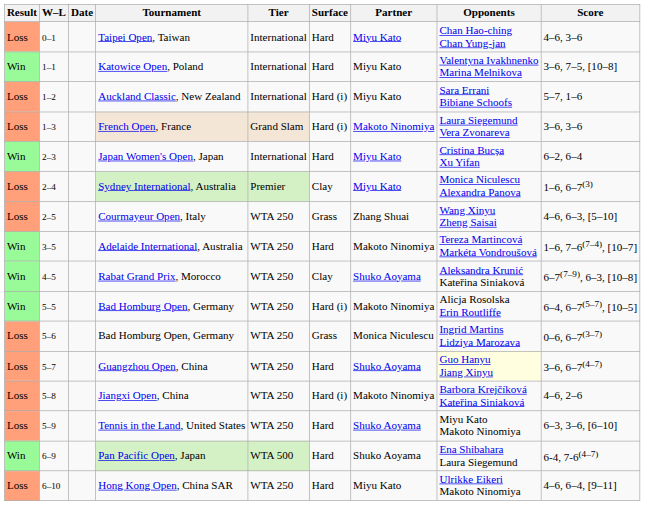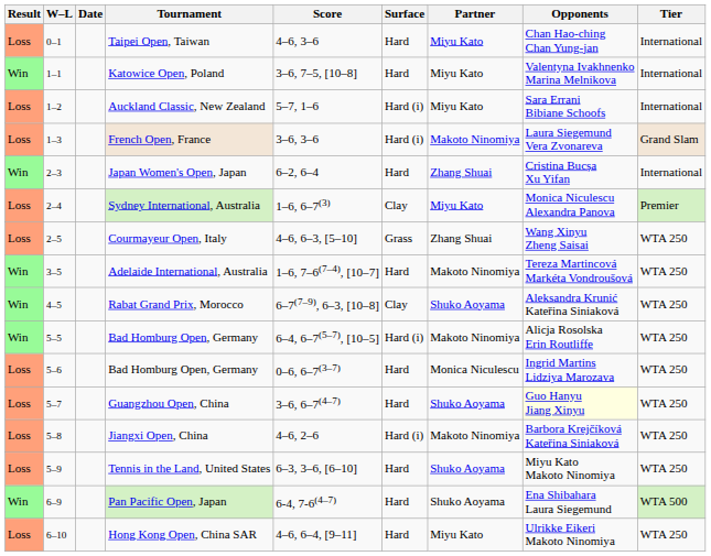 <table class="sortable wikitable">
 <tr>
 <th>Result</th>
 <th class="unsortable">W–L</th>
 <th>Date</th>
 <th>Tournament</th>
-<th>Tier</th>
+<th class="unsortable">Score</th>
 <th>Surface</th>
 <th>Partner</th>
 <th>Opponents</th>
-<th class="unsortable">Score</th>
+<th>Tier</th>
 </tr>
 <tr>
 <td style="background:#ffa07a;">Loss</td>
 <td><small>0–1</small></td>
 <td><a href='#'></a></td>
 <td><a href='#'>Taipei Open</a>, Taiwan</td>
-<td>International</td>
+<td>4–6, 3–6</td>
 <td>Hard</td>
 <td> <a href='#'>Miyu Kato</a></td>
 <td> <a href='#'>Chan Hao-ching</a> <br>  <a href='#'>Chan Yung-jan</a></td>
-<td>4–6, 3–6</td>
+<td>International</td>
 </tr>
 <tr>
 <td style="background:#98fb98;">Win</td>
 <td><small>1–1</small></td>
 <td><a href='#'></a></td>
 <td><a href='#'>Katowice Open</a>, Poland</td>
-<td>International</td>
+<td>3–6, 7–5, [10–8]</td>
 <td>Hard</td>
 <td> Miyu Kato</td>
 <td> <a href='#'>Valentyna Ivakhnenko</a> <br>  <a href='#'>Marina Melnikova</a></td>
-<td>3–6, 7–5, [10–8]</td>
+<td>International</td>
 </tr>
 <tr>
 <td style="background:#ffa07a;">Loss</td>
 <td><small>1–2</small></td>
 <td><a href='#'></a></td>
 <td><a href='#'>Auckland Classic</a>, New Zealand</td>
-<td>International</td>
+<td>5–7, 1–6</td>
 <td>Hard (i)</td>
 <td> Miyu Kato</td>
 <td> <a href='#'>Sara Errani</a> <br>  <a href='#'>Bibiane Schoofs</a></td>
-<td>5–7, 1–6</td>
+<td>International</td>
 </tr>
 <tr>
 <td bgcolor=FFA07A>Loss</td>
 <td><small>1–3</small></td>
 <td><a href='#'></a></td>
 <td style="background:#f3e6d7;"><a href='#'>French Open</a>, France</td>
-<td style="background:#f3e6d7;">Grand Slam</td>
+<td>3–6, 3–6</td>
 <td>Hard (i)</td>
 <td> <a href='#'>Makoto Ninomiya</a></td>
 <td> <a href='#'>Laura Siegemund</a> <br>  <a href='#'>Vera Zvonareva</a></td>
-<td>3–6, 3–6</td>
+<td style="background:#f3e6d7;">Grand Slam</td>
 </tr>
 <tr>
 <td style="background:#98fb98;">Win</td>
 <td><small>2–3</small></td>
 <td><a href='#'></a></td>
 <td><a href='#'>Japan Women's Open</a>, Japan</td>
+<td>6–2, 6–4</td>
+<td>Hard</td>
+<td> <a href='#'>Zhang Shuai</a></td>
+<td> <a href='#'>Cristina Bucșa</a> <br>  <a href='#'>Xu Yifan</a></td>
 <td>International</td>
-<td>Hard</td>
-<td> <a href='#'>Miyu Kato</a></td>
-<td> <a href='#'>Cristina Bucșa</a> <br>  <a href='#'>Xu Yifan</a></td>
-<td>6–2, 6–4</td>
 </tr>
 <tr>
 <td style="background:#ffa07a;">Loss</td>
 <td><small>2–4</small></td>
 <td><a href='#'></a></td>
 <td style="background:#d4f1c5;"><a href='#'>Sydney International</a>, Australia</td>
-<td style="background:#d4f1c5;">Premier</td>
+<td>1–6, 6–7<sup>(3)</sup></td>
 <td>Clay</td>
 <td> <a href='#'>Miyu Kato</a></td>
 <td> <a href='#'>Monica Niculescu</a> <br>  <a href='#'>Alexandra Panova</a></td>
-<td>1–6, 6–7<sup>(3)</sup></td>
+<td style="background:#d4f1c5;">Premier</td>
 </tr>
 <tr>
 <td bgcolor=FFA07A>Loss</td>
 <td><small>2–5</small></td>
 <td><a href='#'></a></td>
 <td><a href='#'>Courmayeur Open</a>, Italy</td>
-<td>WTA 250</td>
+<td>4–6, 6–3, [5–10]</td>
 <td>Grass</td>
 <td> Zhang Shuai</td>
 <td> <a href='#'>Wang Xinyu</a> <br>  <a href='#'>Zheng Saisai</a></td>
-<td>4–6, 6–3, [5–10]</td>
+<td>WTA 250</td>
 </tr>
 <tr>
 <td bgcolor=98FB98>Win</td>
 <td><small>3–5</small></td>
 <td><a href='#'></a></td>
 <td><a href='#'>Adelaide International</a>, Australia</td>
-<td>WTA 250</td>
+<td>1–6, 7–6<sup>(7–4)</sup>, [10–7]</td>
 <td>Hard</td>
 <td> Makoto Ninomiya</td>
 <td> <a href='#'>Tereza Martincová</a> <br>  <a href='#'>Markéta Vondroušová</a></td>
-<td>1–6, 7–6<sup>(7–4)</sup>, [10–7]</td>
+<td>WTA 250</td>
 </tr>
 <tr>
 <td bgcolor=98FB98>Win</td>
 <td><small>4–5</small></td>
 <td><a href='#'></a></td>
 <td><a href='#'>Rabat Grand Prix</a>, Morocco</td>
-<td>WTA 250</td>
+<td>6–7<sup>(7–9)</sup>, 6–3, [10–8]</td>
 <td>Clay</td>
 <td> <a href='#'>Shuko Aoyama</a></td>
 <td> <a href='#'>Aleksandra Krunić</a> <br>  Kateřina Siniaková</td>
-<td>6–7<sup>(7–9)</sup>, 6–3, [10–8]</td>
+<td>WTA 250</td>
 </tr>
 <tr>
 <td bgcolor=98FB98>Win</td>
 <td><small>5–5</small></td>
 <td><a href='#'></a></td>
 <td><a href='#'>Bad Homburg Open</a>, Germany</td>
-<td>WTA 250</td>
+<td>6–4, 6–7<sup>(5–7)</sup>, [10–5]</td>
 <td>Hard (i)</td>
 <td> Makoto Ninomiya</td>
 <td> Alicja Rosolska <br>  <a href='#'>Erin Routliffe</a></td>
-<td>6–4, 6–7<sup>(5–7)</sup>, [10–5]</td>
+<td>WTA 250</td>
 </tr>
 <tr>
 <td bgcolor=FFA07A>Loss</td>
 <td><small>5–6</small></td>
 <td><a href='#'></a></td>
 <td>Bad Homburg Open, Germany</td>
-<td>WTA 250</td>
-<td>Grass</td>
+<td>0–6, 6–7<sup>(3–7)</sup></td>
+<td>Hard</td>
 <td> Monica Niculescu</td>
 <td> <a href='#'>Ingrid Martins</a> <br>  <a href='#'>Lidziya Marozava</a></td>
-<td>0–6, 6–7<sup>(3–7)</sup></td>
+<td>WTA 250</td>
 </tr>
 <tr>
 <td bgcolor=FFA07A>Loss</td>
 <td><small>5–7</small></td>
 <td><a href='#'></a></td>
 <td><a href='#'>Guangzhou Open</a>, China</td>
-<td>WTA 250</td>
+<td>3–6, 6–7<sup>(4–7)</sup></td>
 <td>Hard</td>
 <td> <a href='#'>Shuko Aoyama</a></td>
 <td style="background: lightyellow;"> <a href='#'>Guo Hanyu</a> <br>  <a href='#'>Jiang Xinyu</a></td>
-<td>3–6, 6–7<sup>(4–7)</sup></td>
+<td>WTA 250</td>
 </tr>
 <tr>
 <td bgcolor=FFA07A>Loss</td>
 <td><small>5–8</small></td>
 <td><a href='#'></a></td>
 <td><a href='#'>Jiangxi Open</a>, China</td>
-<td>WTA 250</td>
+<td>4–6, 2–6</td>
 <td>Hard (i)</td>
 <td> Makoto Ninomiya</td>
 <td> <a href='#'>Barbora Krejčíková</a> <br>  <a href='#'>Kateřina Siniaková</a></td>
-<td>4–6, 2–6</td>
+<td>WTA 250</td>
 </tr>
 <tr>
 <td bgcolor=FFA07A>Loss</td>
 <td><small>5–9</small></td>
 <td><a href='#'></a></td>
 <td><a href='#'>Tennis in the Land</a>, United States</td>
-<td>WTA 250</td>
+<td>6–3, 3–6, [6–10]</td>
 <td>Hard</td>
 <td> <a href='#'>Shuko Aoyama</a></td>
 <td> Miyu Kato <br>  Makoto Ninomiya</td>
-<td>6–3, 3–6, [6–10]</td>
+<td>WTA 250</td>
 </tr>
 <tr>
 <td bgcolor=98FB98>Win</td>
 <td><small>6–9</small></td>
 <td><a href='#'></a></td>
 <td style="background:#d4f1c5;"><a href='#'>Pan Pacific Open</a>, Japan</td>
-<td style="background:#d4f1c5;">WTA 500</td>
+<td>6-4, 7-6<sup>(4–7)</sup></td>
 <td>Hard</td>
 <td> Shuko Aoyama</td>
 <td> <a href='#'>Ena Shibahara</a> <br>  Laura Siegemund</td>
-<td>6-4, 7-6<sup>(4–7)</sup></td>
+<td style="background:#d4f1c5;">WTA 500</td>
 </tr>
 <tr>
 <td bgcolor=FFA07A>Loss</td>
 <td><small>6–10</small></td>
 <td><a href='#'></a></td>
 <td><a href='#'>Hong Kong Open</a>, China SAR</td>
-<td>WTA 250</td>
+<td>4–6, 6–4, [9–11]</td>
 <td>Hard</td>
 <td> Miyu Kato</td>
 <td> <a href='#'>Ulrikke Eikeri</a> <br>  Makoto Ninomiya</td>
-<td>4–6, 6–4, [9–11]</td>
+<td>WTA 250</td>
 </tr>
 </table>
